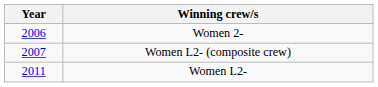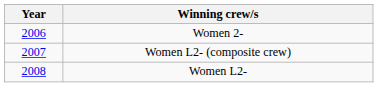 <table class="wikitable" style="text-align:center">
 <tr>
 <th width=70>Year</th>
 <th width=400>Winning crew/s</th>
 </tr>
 <tr>
 <td><a href='#'>2006</a></td>
 <td>Women 2- </td>
 </tr>
 <tr>
 <td><a href='#'>2007</a></td>
 <td>Women L2- (composite crew)</td>
 </tr>
 <tr>
-<td><a href='#'>2011</a></td>
+<td><a href='#'>2008</a></td>
 <td>Women L2-</td>
 </tr>
 </table>
